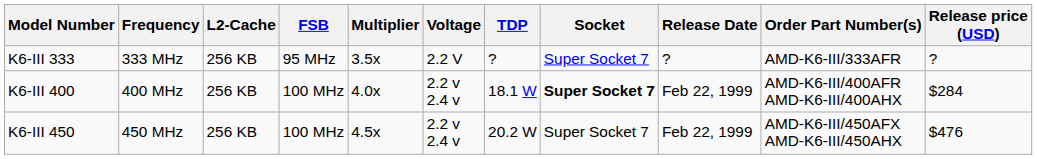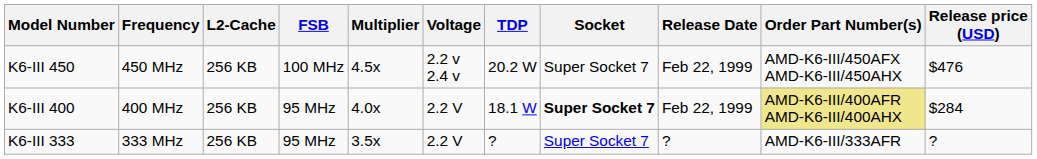 <table class="wikitable">
 <tr>
 <th>Model Number</th>
 <th>Frequency</th>
 <th>L2-Cache</th>
 <th><a href='#'>FSB</a></th>
 <th>Multiplier</th>
 <th>Voltage</th>
 <th><a href='#'>TDP</a></th>
 <th>Socket</th>
 <th>Release Date</th>
 <th>Order Part Number(s)</th>
 <th>Release price<br>(<a href='#'>USD</a>)</th>
 </tr>
 <tr>
+<td>K6-III 450</td>
+<td>450 MHz</td>
+<td>256 KB</td>
+<td>100 MHz</td>
+<td>4.5x</td>
+<td>2.2 v<br>2.4 v</td>
+<td>20.2 W</td>
+<td>Super Socket 7</td>
+<td>Feb 22, 1999</td>
+<td>AMD-K6-III/450AFX<br>AMD-K6-III/450AHX</td>
+<td>$476</td>
+</tr>
+<tr>
+<td>K6-III 400</td>
+<td>400 MHz</td>
+<td>256 KB</td>
+<td>95 MHz</td>
+<td>4.0x</td>
+<td>2.2 V</td>
+<td>18.1 <a href='#'>W</a></td>
+<td><strong>Super Socket 7</strong></td>
+<td>Feb 22, 1999</td>
+<td style="background: khaki;">AMD-K6-III/400AFR<br>AMD-K6-III/400AHX</td>
+<td>$284</td>
+</tr>
+<tr>
 <td>K6-III 333</td>
 <td>333 MHz</td>
 <td>256 KB</td>
 <td>95 MHz</td>
 <td>3.5x</td>
 <td>2.2 V</td>
 <td>?</td>
 <td><a href='#'>Super Socket 7</a></td>
 <td>?</td>
 <td>AMD-K6-III/333AFR</td>
 <td>?</td>
 </tr>
-<tr>
-<td>K6-III 400</td>
-<td>400 MHz</td>
-<td>256 KB</td>
-<td>100 MHz</td>
-<td>4.0x</td>
-<td>2.2 v<br>2.4 v</td>
-<td>18.1 <a href='#'>W</a></td>
-<td><strong>Super Socket 7</strong></td>
-<td>Feb 22, 1999</td>
-<td>AMD-K6-III/400AFR<br>AMD-K6-III/400AHX</td>
-<td>$284</td>
-</tr>
-<tr>
-<td>K6-III 450</td>
-<td>450 MHz</td>
-<td>256 KB</td>
-<td>100 MHz</td>
-<td>4.5x</td>
-<td>2.2 v<br>2.4 v</td>
-<td>20.2 W</td>
-<td>Super Socket 7</td>
-<td>Feb 22, 1999</td>
-<td>AMD-K6-III/450AFX<br>AMD-K6-III/450AHX</td>
-<td>$476</td>
-</tr>
 </table>
